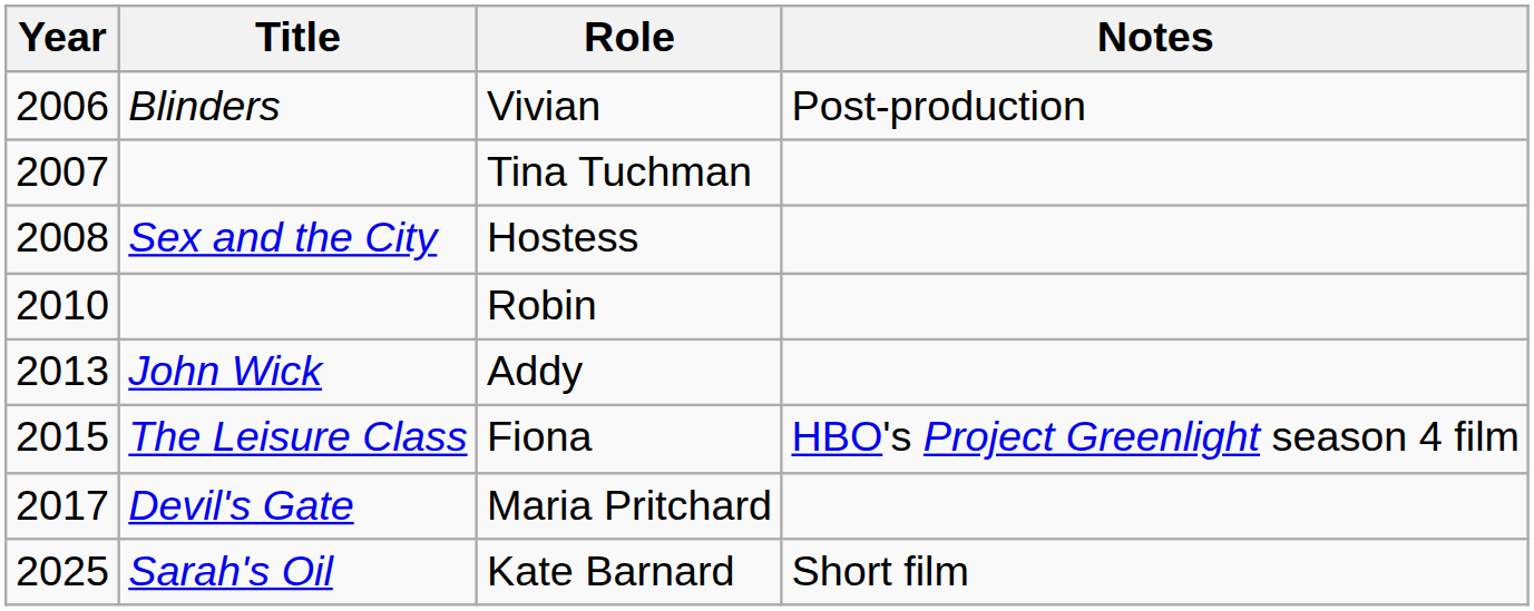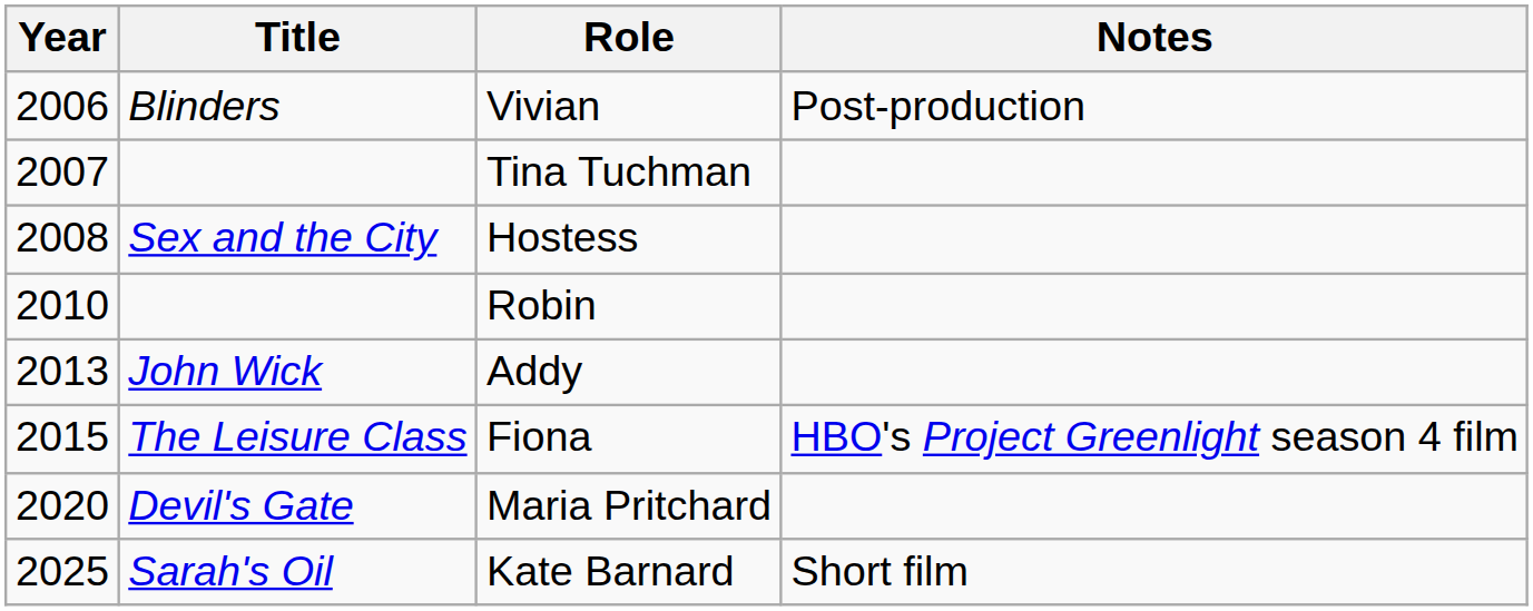 <table class="wikitable sortable">
 <tr>
 <th>Year</th>
 <th>Title</th>
 <th>Role</th>
 <th class="unsortable">Notes</th>
 </tr>
 <tr>
 <td>2006</td>
 <td><em>Blinders</em></td>
 <td>Vivian</td>
 <td>Post-production</td>
 </tr>
 <tr>
 <td>2007</td>
 <td><em></em></td>
 <td>Tina Tuchman</td>
 <td></td>
 </tr>
 <tr>
 <td>2008</td>
 <td><em><a href='#'>Sex and the City</a></em></td>
 <td>Hostess</td>
 <td></td>
 </tr>
 <tr>
 <td>2010</td>
 <td><em></em></td>
 <td>Robin</td>
 <td></td>
 </tr>
 <tr>
 <td>2013</td>
 <td><em><a href='#'>John Wick</a></em></td>
 <td>Addy</td>
 <td></td>
 </tr>
 <tr>
 <td>2015</td>
 <td><em><a href='#'>The Leisure Class</a></em></td>
 <td>Fiona</td>
 <td><a href='#'>HBO</a>'s <em><a href='#'>Project Greenlight</a></em> season 4 film</td>
 </tr>
 <tr>
-<td>2017</td>
+<td>2020</td>
 <td><em><a href='#'>Devil's Gate</a></em></td>
 <td>Maria Pritchard</td>
 <td></td>
 </tr>
 <tr>
 <td>2025</td>
 <td><em><a href='#'>Sarah's Oil</a></em></td>
 <td>Kate Barnard</td>
 <td>Short film</td>
 </tr>
 </table>
